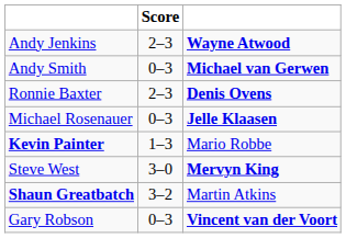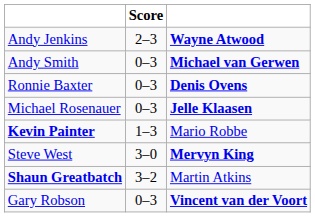 <table class="wikitable">
 <tr>
 <th style="background:#ffffff; color:#000000;"></th>
 <th style="background:#ffffff; color:#000000;">Score</th>
 <th style="background:#ffffff; color:#000000;"></th>
 </tr>
 <tr>
 <td> <a href='#'>Andy Jenkins</a></td>
 <td style="text-align: center;">2–3</td>
 <td> <strong><a href='#'>Wayne Atwood</a></strong></td>
 </tr>
 <tr>
 <td> <a href='#'>Andy Smith</a></td>
 <td style="text-align: center;">0–3</td>
 <td> <strong><a href='#'>Michael van Gerwen</a></strong></td>
 </tr>
 <tr>
 <td> <a href='#'>Ronnie Baxter</a></td>
-<td style="text-align: center;">2–3</td>
+<td style="text-align: center;">0–3</td>
 <td> <strong><a href='#'>Denis Ovens</a></strong></td>
 </tr>
 <tr>
 <td> <a href='#'>Michael Rosenauer</a></td>
 <td style="text-align: center;">0–3</td>
 <td> <strong><a href='#'>Jelle Klaasen</a></strong></td>
 </tr>
 <tr>
 <td> <strong><a href='#'>Kevin Painter</a></strong></td>
 <td style="text-align: center;">1–3</td>
 <td> <a href='#'>Mario Robbe</a></td>
 </tr>
 <tr>
 <td> <a href='#'>Steve West</a></td>
 <td style="text-align: center;">3–0</td>
 <td> <strong><a href='#'>Mervyn King</a></strong></td>
 </tr>
 <tr>
 <td> <strong><a href='#'>Shaun Greatbatch</a></strong></td>
 <td style="text-align: center;">3–2</td>
 <td> <a href='#'>Martin Atkins</a></td>
 </tr>
 <tr>
 <td> <a href='#'>Gary Robson</a></td>
 <td style="text-align: center;">0–3</td>
 <td> <strong><a href='#'>Vincent van der Voort</a></strong></td>
 </tr>
 </table>
